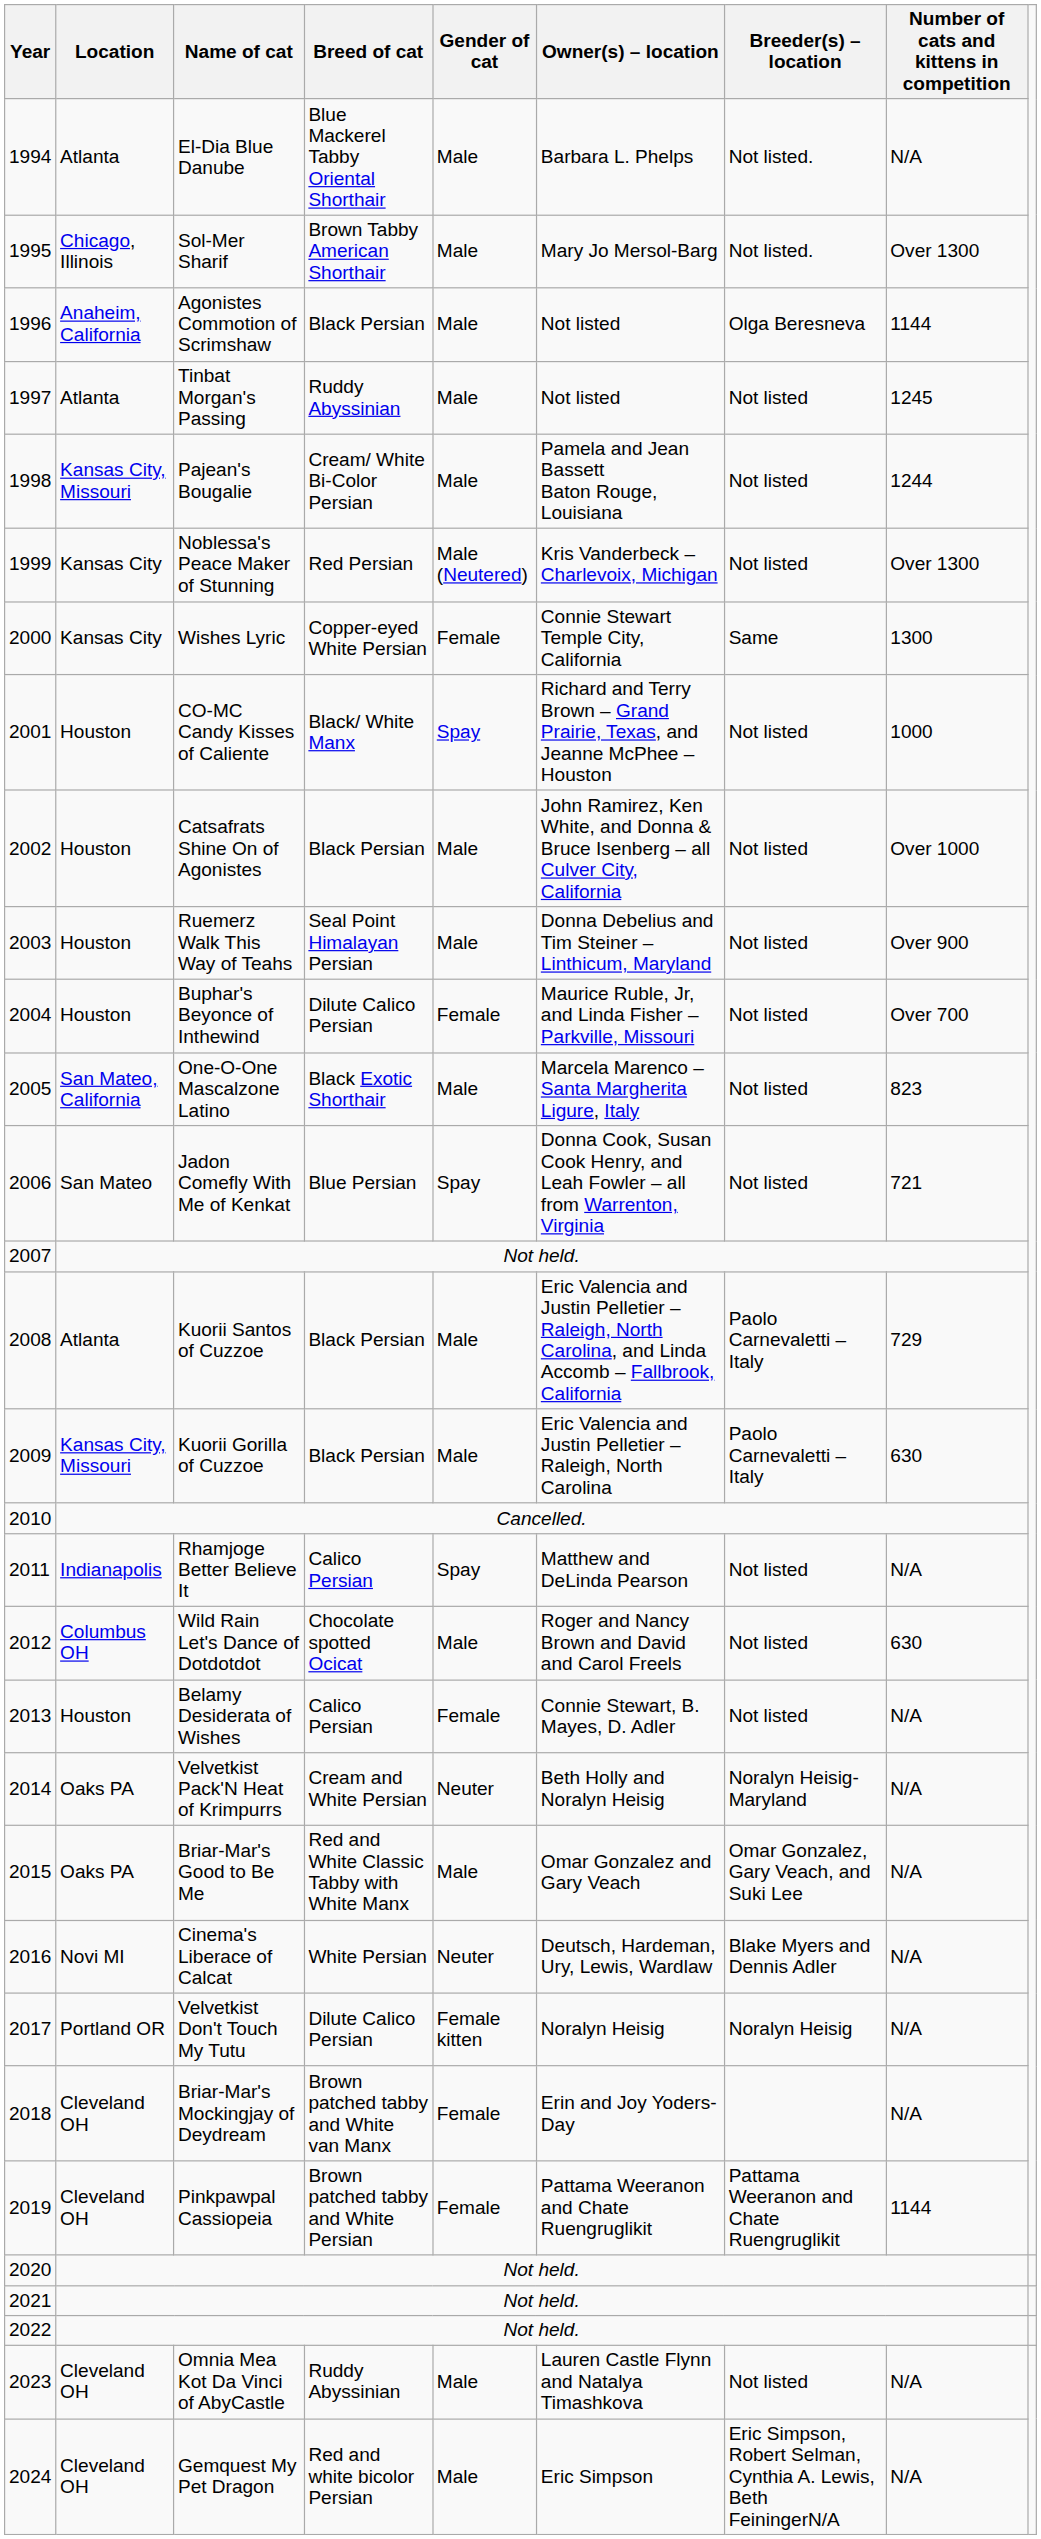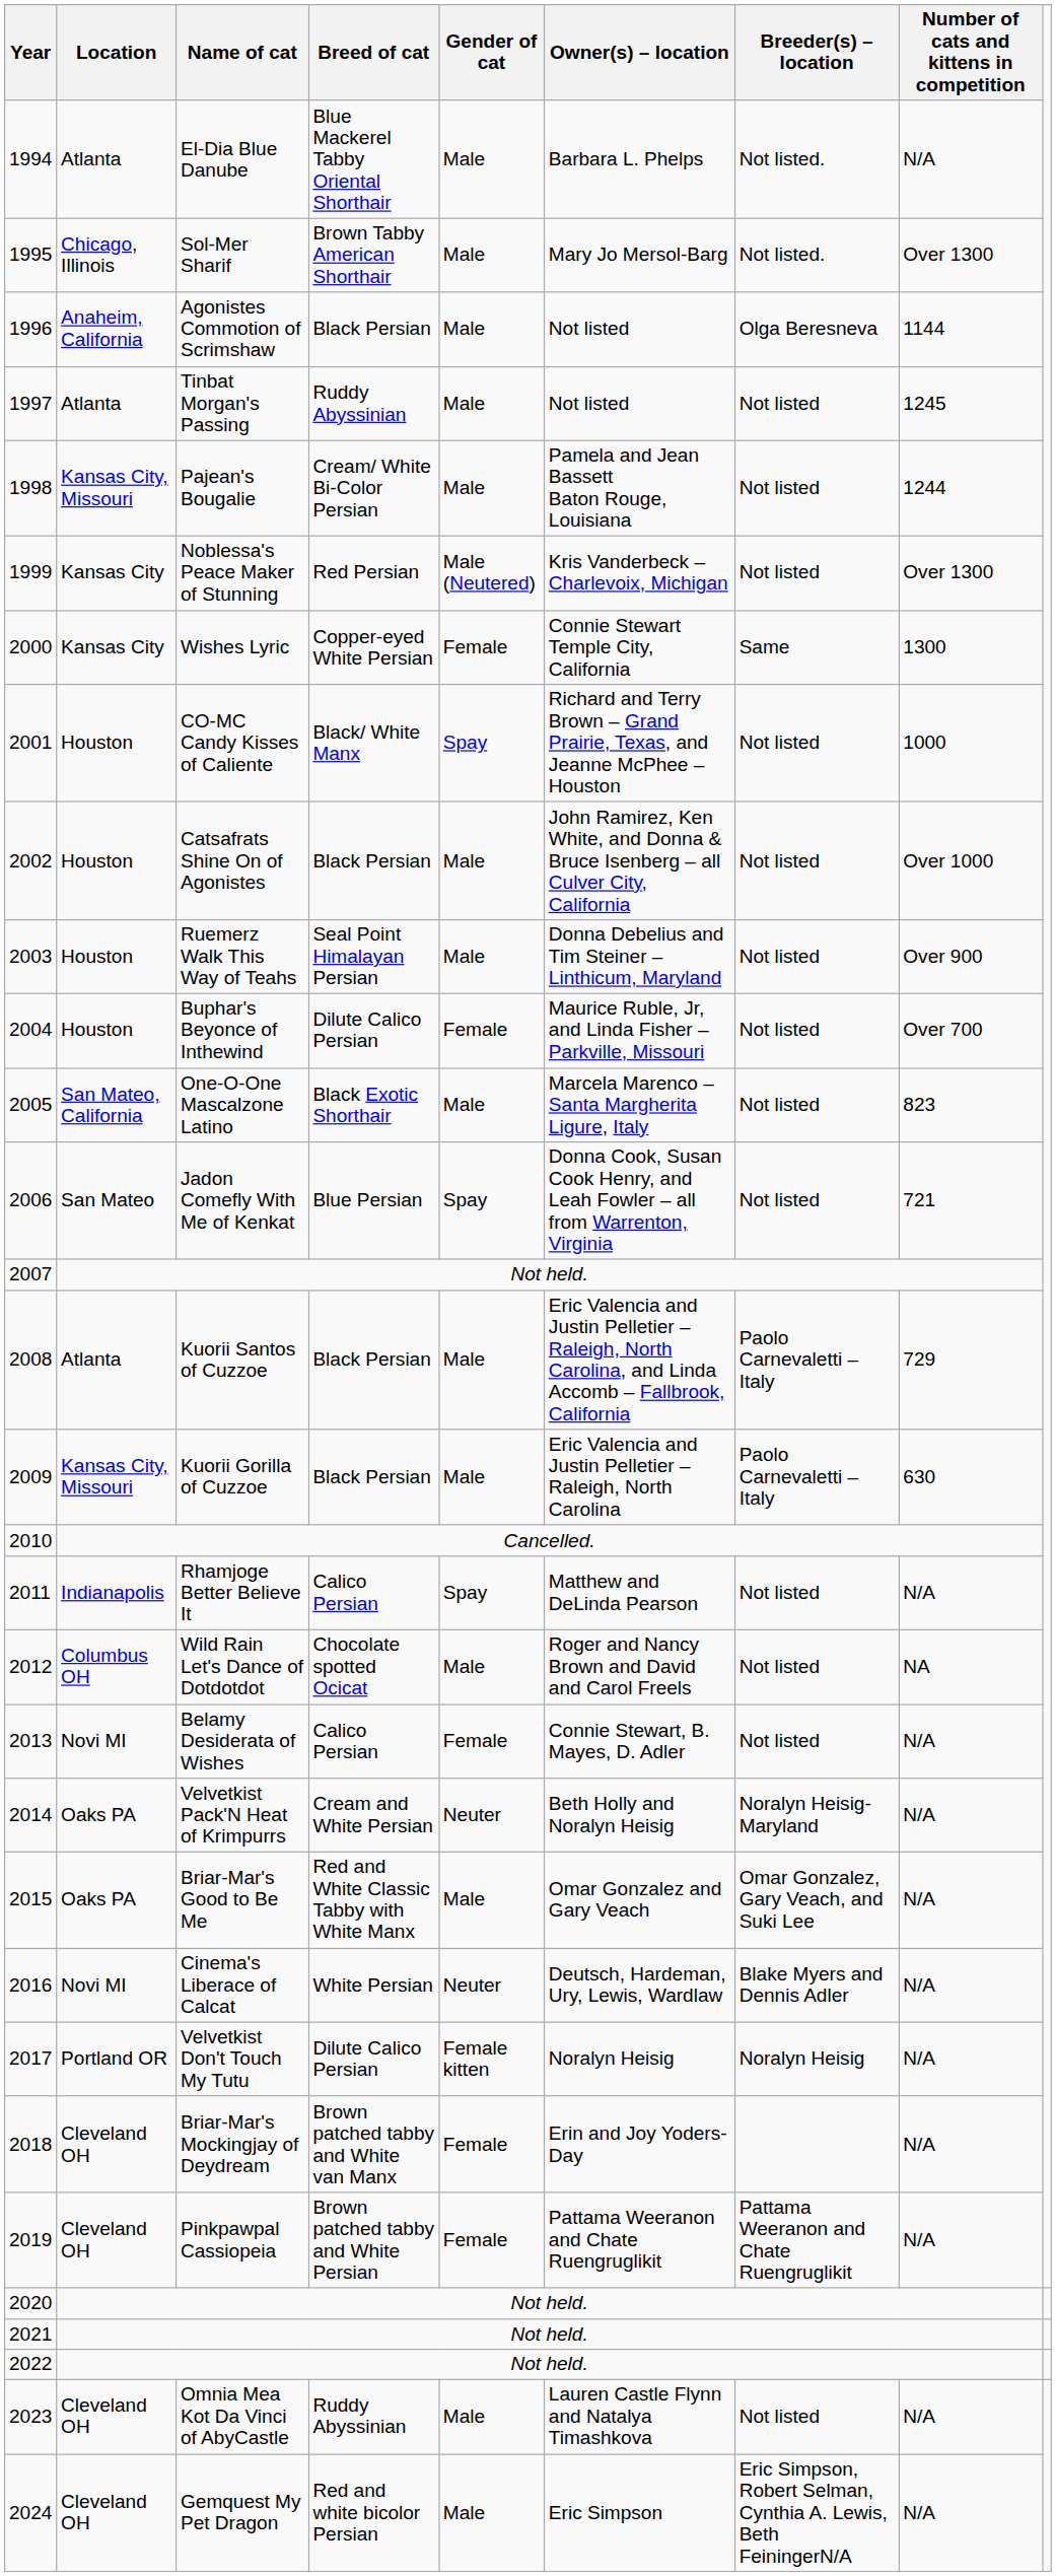 <table class="wikitable">
 <tr>
 <th>Year</th>
 <th>Location</th>
 <th>Name of cat</th>
 <th>Breed of cat</th>
 <th>Gender of cat</th>
 <th>Owner(s) – location</th>
 <th>Breeder(s) – location</th>
 <th>Number of cats and kittens in competition</th>
 </tr>
 <tr>
 <td>1994</td>
 <td>Atlanta</td>
 <td>El-Dia Blue Danube</td>
 <td>Blue Mackerel Tabby <a href='#'>Oriental Shorthair</a></td>
 <td>Male</td>
 <td>Barbara L. Phelps</td>
 <td>Not listed.</td>
 <td>N/A</td>
 </tr>
 <tr>
 <td>1995</td>
 <td><a href='#'>Chicago</a>, Illinois</td>
 <td>Sol-Mer Sharif</td>
 <td>Brown Tabby <a href='#'>American Shorthair</a></td>
 <td>Male</td>
 <td>Mary Jo Mersol-Barg</td>
 <td>Not listed.</td>
 <td>Over 1300</td>
 </tr>
 <tr>
 <td>1996</td>
 <td><a href='#'>Anaheim, California</a></td>
 <td>Agonistes Commotion of Scrimshaw</td>
 <td>Black Persian</td>
 <td>Male</td>
 <td>Not listed</td>
 <td>Olga Beresneva</td>
 <td>1144</td>
 </tr>
 <tr>
 <td>1997</td>
 <td>Atlanta</td>
 <td>Tinbat Morgan's Passing</td>
 <td>Ruddy <a href='#'>Abyssinian</a></td>
 <td>Male</td>
 <td>Not listed</td>
 <td>Not listed</td>
 <td>1245</td>
 </tr>
 <tr>
 <td>1998</td>
 <td><a href='#'>Kansas City, Missouri</a></td>
 <td>Pajean's Bougalie</td>
 <td>Cream/ White Bi-Color Persian</td>
 <td>Male</td>
 <td>Pamela and Jean Bassett<br>Baton Rouge, Louisiana</td>
 <td>Not listed</td>
 <td>1244</td>
 </tr>
 <tr>
 <td>1999</td>
 <td>Kansas City</td>
 <td>Noblessa's Peace Maker of Stunning</td>
 <td>Red Persian</td>
 <td>Male (<a href='#'>Neutered</a>)</td>
 <td>Kris Vanderbeck – <a href='#'>Charlevoix, Michigan</a></td>
 <td>Not listed</td>
 <td>Over 1300</td>
 </tr>
 <tr>
 <td>2000</td>
 <td>Kansas City</td>
 <td>Wishes Lyric</td>
 <td>Copper-eyed White Persian</td>
 <td>Female</td>
 <td>Connie Stewart<br>Temple City, California</td>
 <td>Same</td>
 <td>1300</td>
 </tr>
 <tr>
 <td>2001</td>
 <td>Houston</td>
 <td>CO-MC Candy Kisses of Caliente</td>
 <td>Black/ White <a href='#'>Manx</a></td>
 <td><a href='#'>Spay</a></td>
 <td>Richard and Terry Brown – <a href='#'>Grand Prairie, Texas</a>, and Jeanne McPhee – Houston</td>
 <td>Not listed</td>
 <td>1000</td>
 </tr>
 <tr>
 <td>2002</td>
 <td>Houston</td>
 <td>Catsafrats Shine On of Agonistes</td>
 <td>Black Persian</td>
 <td>Male</td>
 <td>John Ramirez, Ken White, and Donna & Bruce Isenberg – all <a href='#'>Culver City, California</a></td>
 <td>Not listed</td>
 <td>Over 1000</td>
 </tr>
 <tr>
 <td>2003</td>
 <td>Houston</td>
 <td>Ruemerz Walk This Way of Teahs</td>
 <td>Seal Point <a href='#'>Himalayan</a> Persian</td>
 <td>Male</td>
 <td>Donna Debelius and Tim Steiner – <a href='#'>Linthicum, Maryland</a></td>
 <td>Not listed</td>
 <td>Over 900</td>
 </tr>
 <tr>
 <td>2004</td>
 <td>Houston</td>
 <td>Buphar's Beyonce of Inthewind</td>
 <td>Dilute Calico Persian</td>
 <td>Female</td>
 <td>Maurice Ruble, Jr, and Linda Fisher – <a href='#'>Parkville, Missouri</a></td>
 <td>Not listed</td>
 <td>Over 700</td>
 </tr>
 <tr>
 <td>2005</td>
 <td><a href='#'>San Mateo, California</a></td>
 <td>One-O-One Mascalzone Latino</td>
 <td>Black <a href='#'>Exotic Shorthair</a></td>
 <td>Male</td>
 <td>Marcela Marenco – <a href='#'>Santa Margherita Ligure</a>, <a href='#'>Italy</a></td>
 <td>Not listed</td>
 <td>823</td>
 </tr>
 <tr>
 <td>2006</td>
 <td>San Mateo</td>
 <td>Jadon Comefly With Me of Kenkat</td>
 <td>Blue Persian</td>
 <td>Spay</td>
 <td>Donna Cook, Susan Cook Henry, and Leah Fowler – all from <a href='#'>Warrenton, Virginia</a></td>
 <td>Not listed</td>
 <td>721</td>
 </tr>
 <tr>
 <td>2007</td>
 <td colspan="7" align="center"><em>Not held.</em></td>
 </tr>
 <tr>
 <td>2008</td>
 <td>Atlanta</td>
 <td>Kuorii Santos of Cuzzoe</td>
 <td>Black Persian</td>
 <td>Male</td>
 <td>Eric Valencia and Justin Pelletier – <a href='#'>Raleigh, North Carolina</a>, and Linda Accomb – <a href='#'>Fallbrook, California</a></td>
 <td>Paolo Carnevaletti – Italy</td>
 <td>729</td>
 </tr>
 <tr>
 <td>2009</td>
 <td><a href='#'>Kansas City, Missouri</a></td>
 <td>Kuorii Gorilla of Cuzzoe</td>
 <td>Black Persian</td>
 <td>Male</td>
 <td>Eric Valencia and Justin Pelletier – Raleigh, North Carolina</td>
 <td>Paolo Carnevaletti – Italy</td>
 <td>630</td>
 </tr>
 <tr>
 <td>2010</td>
 <td colspan="7" align="center"><em>Cancelled.</em></td>
 </tr>
 <tr>
 <td>2011</td>
 <td><a href='#'>Indianapolis</a></td>
 <td>Rhamjoge Better Believe It</td>
 <td>Calico <a href='#'>Persian</a></td>
 <td>Spay</td>
 <td>Matthew and DeLinda Pearson</td>
 <td>Not listed</td>
 <td>N/A</td>
 </tr>
 <tr>
 <td>2012</td>
 <td><a href='#'>Columbus OH</a></td>
 <td>Wild Rain Let's Dance of Dotdotdot</td>
 <td>Chocolate spotted <a href='#'>Ocicat</a></td>
 <td>Male</td>
 <td>Roger and Nancy Brown and David and Carol Freels</td>
 <td>Not listed</td>
-<td>630</td>
+<td>NA</td>
 </tr>
 <tr>
 <td>2013</td>
-<td>Houston</td>
+<td>Novi MI</td>
 <td>Belamy Desiderata of Wishes</td>
 <td>Calico Persian</td>
 <td>Female</td>
 <td>Connie Stewart, B. Mayes, D. Adler</td>
 <td>Not listed</td>
 <td>N/A</td>
 </tr>
 <tr>
 <td>2014</td>
 <td>Oaks PA</td>
 <td>Velvetkist Pack'N Heat of Krimpurrs</td>
 <td>Cream and White Persian</td>
 <td>Neuter</td>
 <td>Beth Holly and Noralyn Heisig</td>
 <td>Noralyn Heisig- Maryland</td>
 <td>N/A</td>
 </tr>
 <tr>
 <td>2015</td>
 <td>Oaks PA</td>
 <td>Briar-Mar's Good to Be Me</td>
 <td>Red and White Classic Tabby with White Manx</td>
 <td>Male</td>
 <td>Omar Gonzalez and Gary Veach</td>
 <td>Omar Gonzalez, Gary Veach, and Suki Lee</td>
 <td>N/A</td>
 </tr>
 <tr>
 <td>2016</td>
 <td>Novi MI</td>
 <td>Cinema's Liberace of Calcat</td>
 <td>White Persian</td>
 <td>Neuter</td>
 <td>Deutsch, Hardeman, Ury, Lewis, Wardlaw</td>
 <td>Blake Myers and Dennis Adler</td>
 <td>N/A</td>
 </tr>
 <tr>
 <td>2017</td>
 <td>Portland OR</td>
 <td>Velvetkist Don't Touch My Tutu</td>
 <td>Dilute Calico Persian</td>
 <td>Female kitten</td>
 <td>Noralyn Heisig</td>
 <td>Noralyn Heisig</td>
 <td>N/A</td>
 </tr>
 <tr>
 <td>2018</td>
 <td>Cleveland OH</td>
 <td>Briar-Mar's Mockingjay of Deydream</td>
 <td>Brown patched tabby and White van Manx</td>
 <td>Female</td>
 <td>Erin and Joy Yoders-Day</td>
 <td></td>
 <td>N/A</td>
 </tr>
 <tr>
 <td>2019</td>
 <td>Cleveland OH</td>
 <td>Pinkpawpal Cassiopeia</td>
 <td>Brown patched tabby and White Persian</td>
 <td>Female</td>
 <td>Pattama Weeranon and Chate Ruengruglikit</td>
 <td>Pattama Weeranon and Chate Ruengruglikit</td>
-<td>1144</td>
+<td>N/A</td>
 </tr>
 <tr>
 <td>2020</td>
 <td colspan="7" align="center"><em>Not held.</em></td>
 <td></td>
 </tr>
 <tr>
 <td>2021</td>
 <td colspan="7" align="center"><em>Not held.</em></td>
 <td></td>
 </tr>
 <tr>
 <td>2022</td>
 <td colspan="7" align="center"><em>Not held.</em></td>
 <td></td>
 </tr>
 <tr>
 <td>2023</td>
 <td>Cleveland OH</td>
 <td>Omnia Mea Kot Da Vinci of AbyCastle</td>
 <td>Ruddy Abyssinian</td>
 <td>Male</td>
 <td>Lauren Castle Flynn and Natalya Timashkova</td>
 <td>Not listed</td>
 <td>N/A</td>
 </tr>
 <tr>
 <td>2024</td>
 <td>Cleveland OH</td>
 <td>Gemquest My Pet Dragon</td>
 <td>Red and white bicolor Persian</td>
 <td>Male</td>
 <td>Eric Simpson</td>
 <td>Eric Simpson, Robert Selman, Cynthia A. Lewis, Beth FeiningerN/A</td>
 <td>N/A</td>
 </tr>
 </table>
